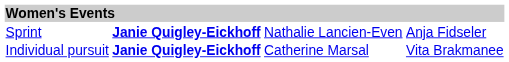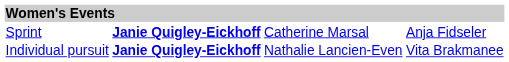 <table>
 <tr bgcolor="#cccccc">
 <td colspan=4><strong>Women's Events</strong></td>
 </tr>
 <tr>
 <td><a href='#'>Sprint</a> <br></td>
 <td><strong><a href='#'>Janie Quigley-Eickhoff</a><br><small></small> </strong></td>
-<td><a href='#'>Nathalie Lancien-Even</a><br><small></small></td>
+<td><a href='#'>Catherine Marsal</a><br><small></small></td>
 <td><a href='#'>Anja Fidseler</a><br><small></small></td>
 </tr>
 <tr>
 <td><a href='#'>Individual pursuit</a> <br></td>
 <td><strong><a href='#'>Janie Quigley-Eickhoff</a><br><small></small> </strong></td>
-<td><a href='#'>Catherine Marsal</a><br><small></small></td>
+<td><a href='#'>Nathalie Lancien-Even</a><br><small></small></td>
 <td><a href='#'>Vita Brakmanee</a><br><small></small></td>
 </tr>
 </table>
